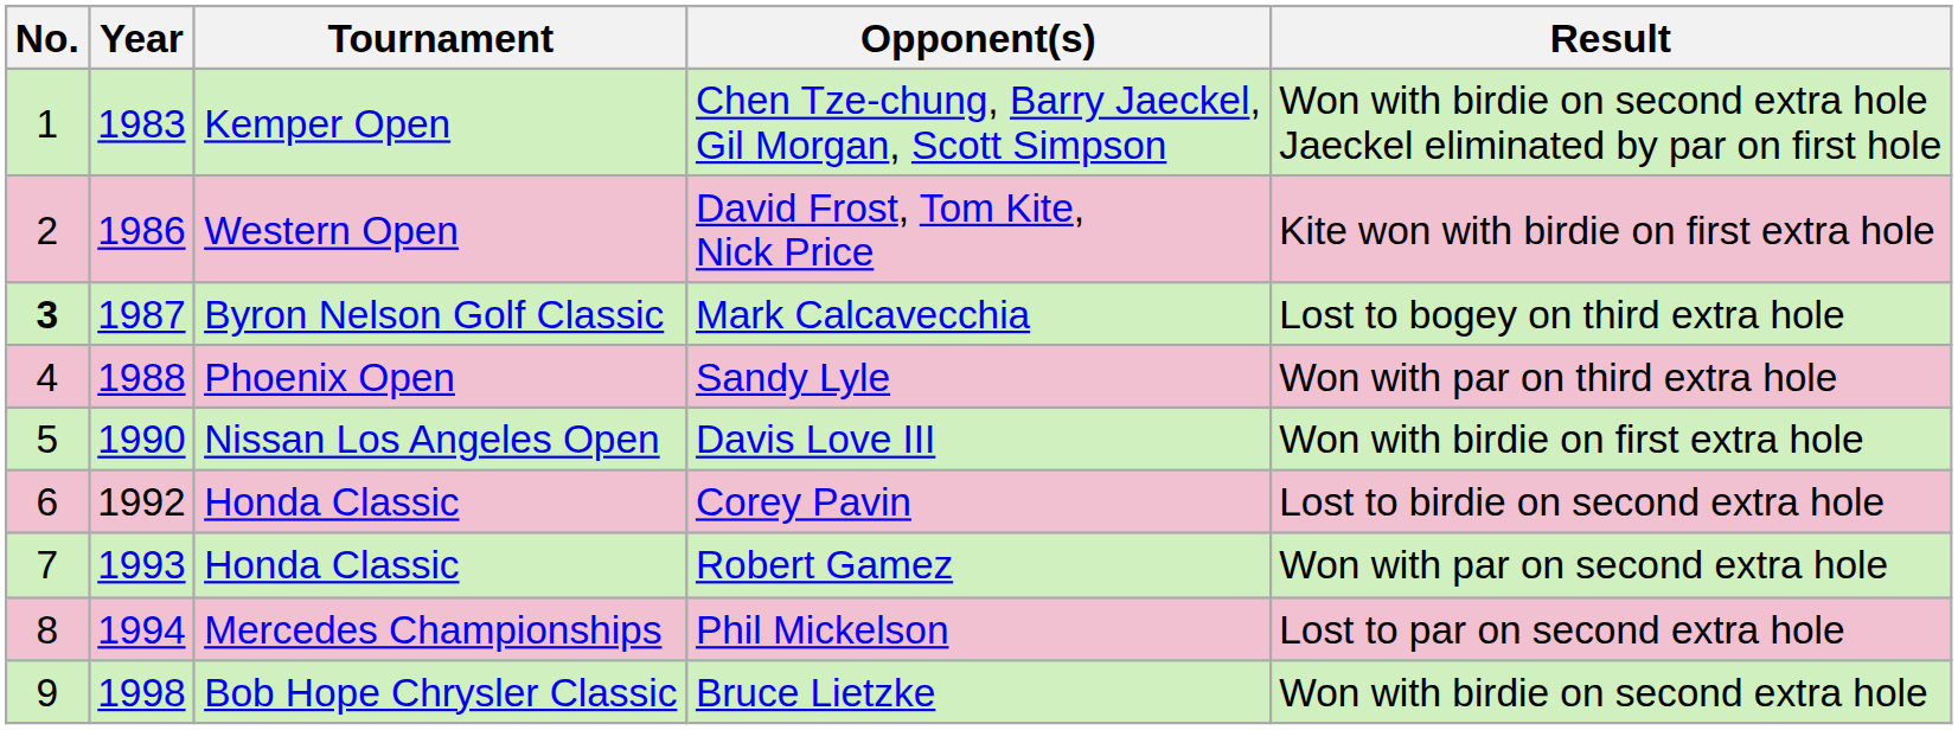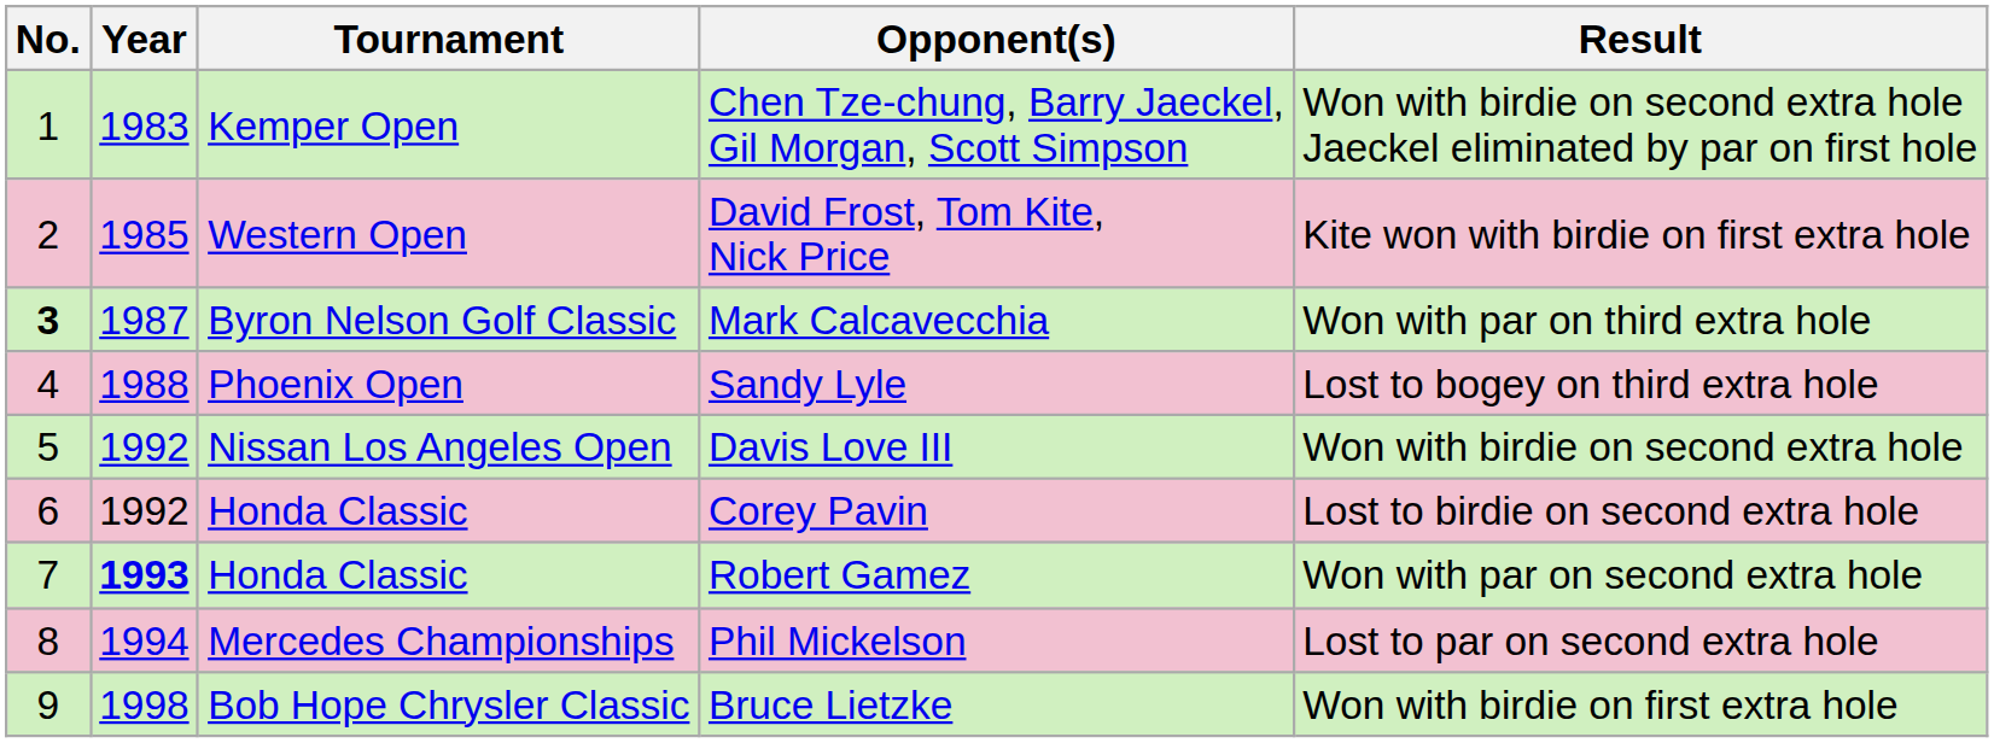 <table class="wikitable" style="font-size:95%;">
 <tr>
 <th>No.</th>
 <th>Year</th>
 <th>Tournament</th>
 <th>Opponent(s)</th>
 <th>Result</th>
 </tr>
 <tr style="background:#D0F0C0;">
 <td align=center>1</td>
 <td><a href='#'>1983</a></td>
 <td><a href='#'>Kemper Open</a></td>
 <td> <a href='#'>Chen Tze-chung</a>,  <a href='#'>Barry Jaeckel</a>,<br> <a href='#'>Gil Morgan</a>,  <a href='#'>Scott Simpson</a></td>
 <td>Won with birdie on second extra hole<br>Jaeckel eliminated by par on first hole</td>
 </tr>
 <tr style="background:#F2C1D1;">
 <td align=center>2</td>
-<td><a href='#'>1986</a></td>
+<td><a href='#'>1985</a></td>
 <td><a href='#'>Western Open</a></td>
 <td> <a href='#'>David Frost</a>,  <a href='#'>Tom Kite</a>,<br> <a href='#'>Nick Price</a></td>
 <td>Kite won with birdie on first extra hole</td>
 </tr>
 <tr style="background:#D0F0C0;">
 <td align=center><strong>3</strong></td>
 <td><a href='#'>1987</a></td>
 <td><a href='#'>Byron Nelson Golf Classic</a></td>
 <td> <a href='#'>Mark Calcavecchia</a></td>
-<td>Lost to bogey on third extra hole</td>
+<td>Won with par on third extra hole</td>
 </tr>
 <tr style="background:#F2C1D1;">
 <td align=center>4</td>
 <td><a href='#'>1988</a></td>
 <td><a href='#'>Phoenix Open</a></td>
 <td> <a href='#'>Sandy Lyle</a></td>
-<td>Won with par on third extra hole</td>
+<td>Lost to bogey on third extra hole</td>
 </tr>
 <tr style="background:#D0F0C0;">
 <td align=center>5</td>
-<td><a href='#'>1990</a></td>
+<td><a href='#'>1992</a></td>
 <td><a href='#'>Nissan Los Angeles Open</a></td>
 <td> <a href='#'>Davis Love III</a></td>
-<td>Won with birdie on first extra hole</td>
+<td>Won with birdie on second extra hole</td>
 </tr>
 <tr style="background:#F2C1D1;">
 <td align=center>6</td>
 <td>1992</td>
 <td><a href='#'>Honda Classic</a></td>
 <td> <a href='#'>Corey Pavin</a></td>
 <td>Lost to birdie on second extra hole</td>
 </tr>
 <tr style="background:#D0F0C0;">
 <td align=center>7</td>
-<td><a href='#'>1993</a></td>
+<td><strong><a href='#'>1993</a></strong></td>
 <td><a href='#'>Honda Classic</a></td>
 <td> <a href='#'>Robert Gamez</a></td>
 <td>Won with par on second extra hole</td>
 </tr>
 <tr style="background:#F2C1D1;">
 <td align=center>8</td>
 <td><a href='#'>1994</a></td>
 <td><a href='#'>Mercedes Championships</a></td>
 <td> <a href='#'>Phil Mickelson</a></td>
 <td>Lost to par on second extra hole</td>
 </tr>
 <tr style="background:#D0F0C0;">
 <td align=center>9</td>
 <td><a href='#'>1998</a></td>
 <td><a href='#'>Bob Hope Chrysler Classic</a></td>
 <td> <a href='#'>Bruce Lietzke</a></td>
-<td>Won with birdie on second extra hole</td>
+<td>Won with birdie on first extra hole</td>
 </tr>
 </table>
